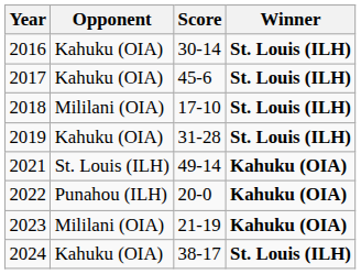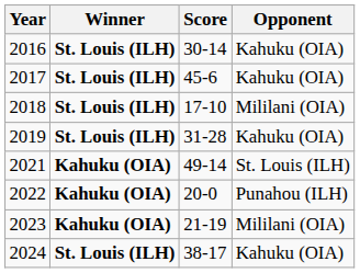 <table class="wikitable">
 <tr>
 <th>Year</th>
+<th>Winner</th>
+<th>Score</th>
 <th>Opponent</th>
-<th>Score</th>
-<th>Winner</th>
 </tr>
 <tr>
 <td>2016</td>
+<td><strong>St. Louis (ILH)</strong></td>
+<td>30-14</td>
 <td>Kahuku (OIA)</td>
-<td>30-14</td>
-<td><strong>St. Louis (ILH)</strong></td>
 </tr>
 <tr>
 <td>2017</td>
+<td><strong>St. Louis (ILH)</strong></td>
+<td>45-6</td>
 <td>Kahuku (OIA)</td>
-<td>45-6</td>
-<td><strong>St. Louis (ILH)</strong></td>
 </tr>
 <tr>
 <td>2018</td>
+<td><strong>St. Louis (ILH)</strong></td>
+<td>17-10</td>
 <td>Mililani (OIA)</td>
-<td>17-10</td>
-<td><strong>St. Louis (ILH)</strong></td>
 </tr>
 <tr>
 <td>2019</td>
+<td><strong>St. Louis (ILH)</strong></td>
+<td>31-28</td>
 <td>Kahuku (OIA)</td>
-<td>31-28</td>
-<td><strong>St. Louis (ILH)</strong></td>
 </tr>
 <tr>
 <td>2021</td>
+<td><strong>Kahuku (OIA)</strong></td>
+<td>49-14</td>
 <td>St. Louis (ILH)</td>
-<td>49-14</td>
-<td><strong>Kahuku (OIA)</strong></td>
 </tr>
 <tr>
 <td>2022</td>
+<td><strong>Kahuku (OIA)</strong></td>
+<td>20-0</td>
 <td>Punahou (ILH)</td>
-<td>20-0</td>
-<td><strong>Kahuku (OIA)</strong></td>
 </tr>
 <tr>
 <td>2023</td>
+<td><strong>Kahuku (OIA)</strong></td>
+<td>21-19</td>
 <td>Mililani (OIA)</td>
-<td>21-19</td>
-<td><strong>Kahuku (OIA)</strong></td>
 </tr>
 <tr>
 <td>2024</td>
+<td><strong>St. Louis (ILH)</strong></td>
+<td>38-17</td>
 <td>Kahuku (OIA)</td>
-<td>38-17</td>
-<td><strong>St. Louis (ILH)</strong></td>
 </tr>
 </table>
